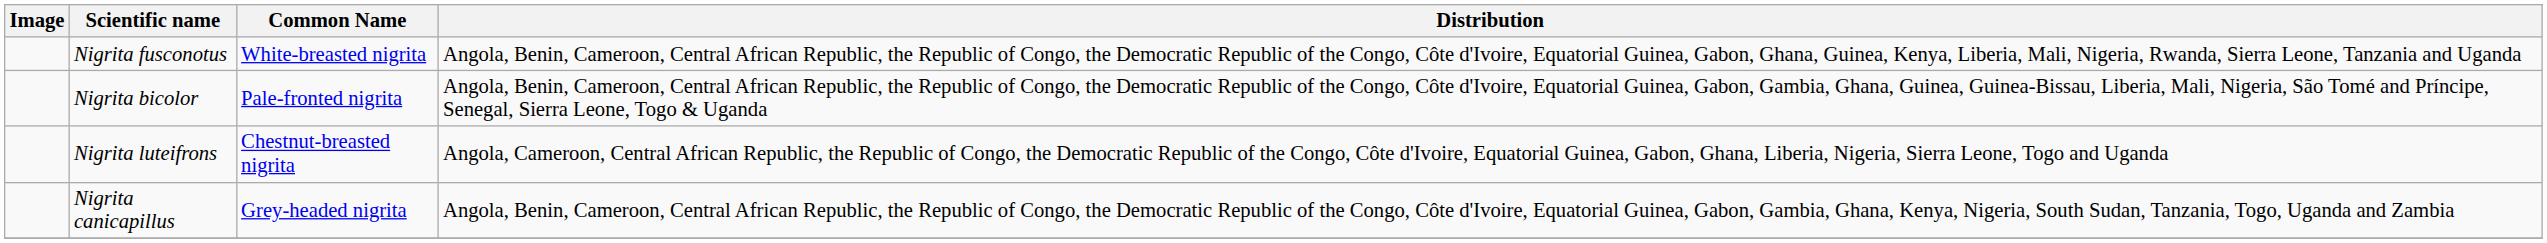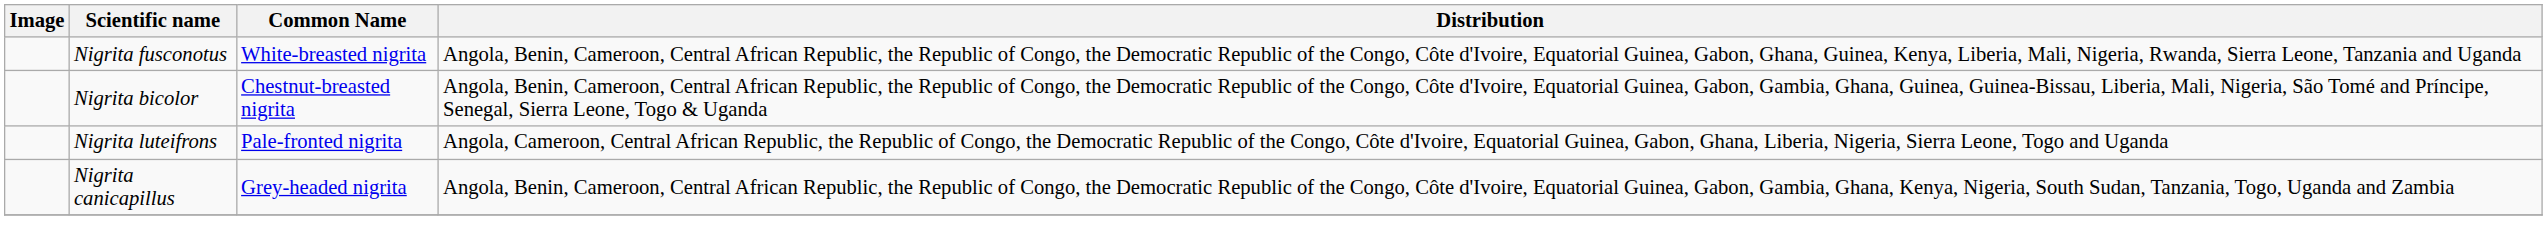 <table class="wikitable">
 <tr>
 <th>Image</th>
 <th>Scientific name</th>
 <th>Common Name</th>
 <th>Distribution</th>
 </tr>
 <tr>
 <td></td>
 <td><em>Nigrita fusconotus</em></td>
 <td><a href='#'>White-breasted nigrita</a></td>
 <td>Angola, Benin, Cameroon, Central African Republic, the Republic of Congo, the Democratic Republic of the Congo, Côte d'Ivoire, Equatorial Guinea, Gabon, Ghana, Guinea, Kenya, Liberia, Mali, Nigeria, Rwanda, Sierra Leone, Tanzania and Uganda</td>
 </tr>
 <tr>
 <td></td>
 <td><em>Nigrita bicolor</em></td>
-<td><a href='#'>Pale-fronted nigrita</a></td>
+<td><a href='#'>Chestnut-breasted nigrita</a></td>
 <td>Angola, Benin, Cameroon, Central African Republic, the Republic of Congo, the Democratic Republic of the Congo, Côte d'Ivoire, Equatorial Guinea, Gabon, Gambia, Ghana, Guinea, Guinea-Bissau, Liberia, Mali, Nigeria, São Tomé and Príncipe, Senegal, Sierra Leone, Togo & Uganda</td>
 </tr>
 <tr>
 <td></td>
 <td><em>Nigrita luteifrons</em></td>
-<td><a href='#'>Chestnut-breasted nigrita</a></td>
+<td><a href='#'>Pale-fronted nigrita</a></td>
 <td>Angola, Cameroon, Central African Republic, the Republic of Congo, the Democratic Republic of the Congo, Côte d'Ivoire, Equatorial Guinea, Gabon, Ghana, Liberia, Nigeria, Sierra Leone, Togo and Uganda</td>
 </tr>
 <tr>
 <td></td>
 <td><em>Nigrita canicapillus</em></td>
 <td><a href='#'>Grey-headed nigrita</a></td>
 <td>Angola, Benin, Cameroon, Central African Republic, the Republic of Congo, the Democratic Republic of the Congo, Côte d'Ivoire, Equatorial Guinea, Gabon, Gambia, Ghana, Kenya, Nigeria, South Sudan, Tanzania, Togo, Uganda and Zambia</td>
 </tr>
 <tr>
 </tr>
 </table>
